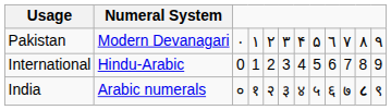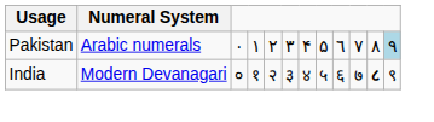 <table class="wikitable">
 <tr>
 <th>Usage</th>
 <th>Numeral System</th>
 </tr>
 <tr>
 <td>Pakistan</td>
-<td><a href='#'>Modern Devanagari</a></td>
+<td><a href='#'>Arabic numerals</a></td>
 <td>۰</td>
 <td>۱</td>
 <td>۲</td>
 <td>۳</td>
 <td>۴</td>
 <td>۵</td>
 <td>٦</td>
 <td>۷</td>
 <td>۸</td>
-<td>۹</td>
-</tr>
-<tr>
-<td>International</td>
-<td><a href='#'>Hindu-Arabic</a></td>
-<td>0</td>
-<td>1</td>
-<td>2</td>
-<td>3</td>
-<td>4</td>
-<td>5</td>
-<td>6</td>
-<td>7</td>
-<td>8</td>
-<td>9</td>
+<td style="background: lightblue;">۹</td>
 </tr>
 <tr>
 <td>India</td>
-<td><a href='#'>Arabic numerals</a></td>
+<td><a href='#'>Modern Devanagari</a></td>
 <td>०</td>
 <td>१</td>
 <td>२</td>
 <td>३</td>
 <td>४</td>
 <td>५</td>
 <td>६</td>
 <td>७</td>
 <td><strong>८</strong></td>
 <td>९</td>
 </tr>
 </table>
